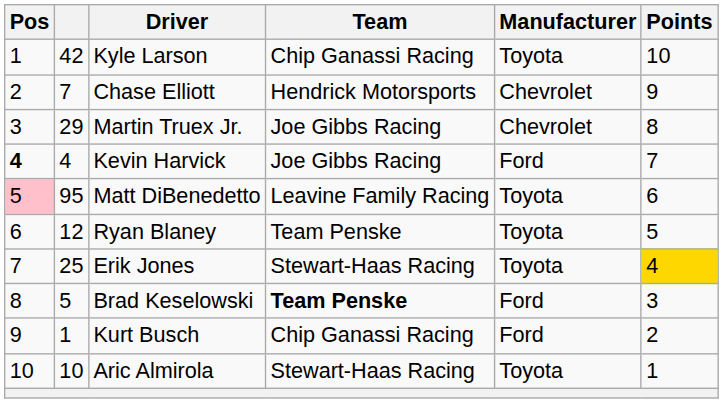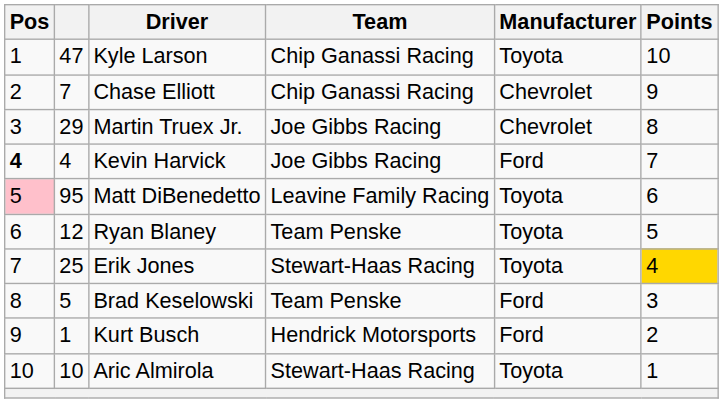 <table class="wikitable" style="font-size:98%">
 <tr>
 <th>Pos</th>
 <th></th>
 <th>Driver</th>
 <th>Team</th>
 <th>Manufacturer</th>
 <th>Points</th>
 </tr>
 <tr>
 <td>1</td>
-<td>42</td>
+<td>47</td>
 <td>Kyle Larson</td>
 <td>Chip Ganassi Racing</td>
 <td>Toyota</td>
 <td>10</td>
 </tr>
 <tr>
 <td>2</td>
 <td>7</td>
 <td>Chase Elliott</td>
-<td>Hendrick Motorsports</td>
+<td>Chip Ganassi Racing</td>
 <td>Chevrolet</td>
 <td>9</td>
 </tr>
 <tr>
 <td>3</td>
 <td>29</td>
 <td>Martin Truex Jr.</td>
 <td>Joe Gibbs Racing</td>
 <td>Chevrolet</td>
 <td>8</td>
 </tr>
 <tr>
 <td><strong>4</strong></td>
 <td>4</td>
 <td>Kevin Harvick</td>
 <td>Joe Gibbs Racing</td>
 <td>Ford</td>
 <td>7</td>
 </tr>
 <tr>
 <td style="background: pink;">5</td>
 <td>95</td>
 <td>Matt DiBenedetto</td>
 <td>Leavine Family Racing</td>
 <td>Toyota</td>
 <td>6</td>
 </tr>
 <tr>
 <td>6</td>
 <td>12</td>
 <td>Ryan Blaney</td>
 <td>Team Penske</td>
 <td>Toyota</td>
 <td>5</td>
 </tr>
 <tr>
 <td>7</td>
 <td>25</td>
 <td>Erik Jones</td>
 <td>Stewart-Haas Racing</td>
 <td>Toyota</td>
 <td style="background: gold;">4</td>
 </tr>
 <tr>
 <td>8</td>
 <td>5</td>
 <td>Brad Keselowski</td>
-<td><strong>Team Penske</strong></td>
+<td>Team Penske</td>
 <td>Ford</td>
 <td>3</td>
 </tr>
 <tr>
 <td>9</td>
 <td>1</td>
 <td>Kurt Busch</td>
-<td>Chip Ganassi Racing</td>
+<td>Hendrick Motorsports</td>
 <td>Ford</td>
 <td>2</td>
 </tr>
 <tr>
 <td>10</td>
 <td>10</td>
 <td>Aric Almirola</td>
 <td>Stewart-Haas Racing</td>
 <td>Toyota</td>
 <td>1</td>
 </tr>
 <tr>
 <th colspan="6"></th>
 </tr>
 </table>
